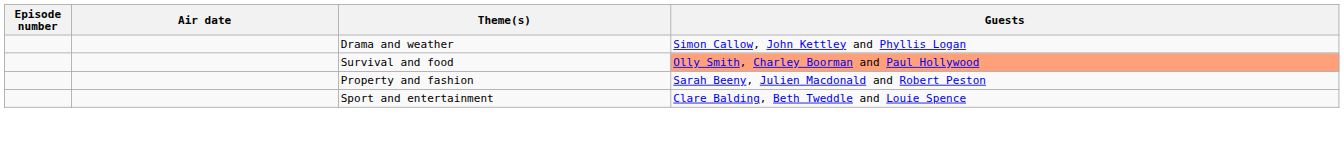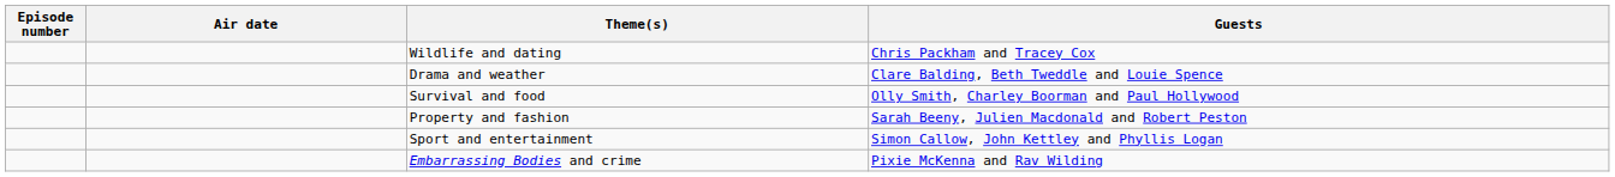 <table class="wikitable">
 <tr>
 <th width="5%">Episode number</th>
 <th width="20%">Air date</th>
 <th>Theme(s)</th>
 <th>Guests</th>
 </tr>
 <tr>
 <td></td>
 <td></td>
+<td>Wildlife and dating</td>
+<td><a href='#'>Chris Packham</a> and <a href='#'>Tracey Cox</a></td>
+</tr>
+<tr>
+<td></td>
+<td></td>
 <td>Drama and weather</td>
-<td><a href='#'>Simon Callow</a>, <a href='#'>John Kettley</a> and <a href='#'>Phyllis Logan</a></td>
+<td><a href='#'>Clare Balding</a>, <a href='#'>Beth Tweddle</a> and <a href='#'>Louie Spence</a></td>
 </tr>
 <tr>
 <td></td>
 <td></td>
 <td>Survival and food</td>
-<td style="background: lightsalmon;"><a href='#'>Olly Smith</a>, <a href='#'>Charley Boorman</a> and <a href='#'>Paul Hollywood</a></td>
+<td><a href='#'>Olly Smith</a>, <a href='#'>Charley Boorman</a> and <a href='#'>Paul Hollywood</a></td>
 </tr>
 <tr>
 <td></td>
 <td></td>
 <td>Property and fashion</td>
 <td><a href='#'>Sarah Beeny</a>, <a href='#'>Julien Macdonald</a> and <a href='#'>Robert Peston</a></td>
 </tr>
 <tr>
 <td></td>
 <td></td>
 <td>Sport and entertainment</td>
-<td><a href='#'>Clare Balding</a>, <a href='#'>Beth Tweddle</a> and <a href='#'>Louie Spence</a></td>
+<td><a href='#'>Simon Callow</a>, <a href='#'>John Kettley</a> and <a href='#'>Phyllis Logan</a></td>
+</tr>
+<tr>
+<td></td>
+<td></td>
+<td><em><a href='#'>Embarrassing Bodies</a></em> and crime</td>
+<td><a href='#'>Pixie McKenna</a> and <a href='#'>Rav Wilding</a></td>
 </tr>
 </table>
